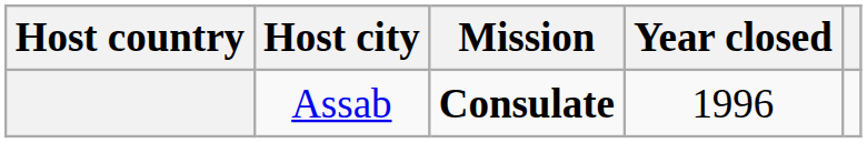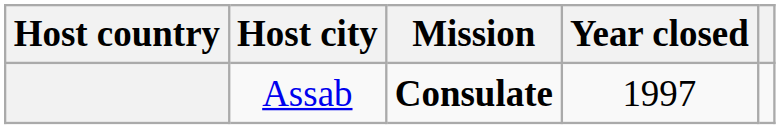 <table class="wikitable plainrowheaders" style="text-align:center;">
 <tr>
 <th scope="col">Host country</th>
 <th scope="col">Host city</th>
 <th scope="col">Mission</th>
 <th scope="col">Year closed</th>
 <th scope="col"></th>
 </tr>
 <tr>
 <th scope="row"></th>
 <td><a href='#'>Assab</a></td>
 <td><strong>Consulate</strong></td>
-<td>1996</td>
+<td>1997</td>
 <td></td>
 </tr>
 </table>
